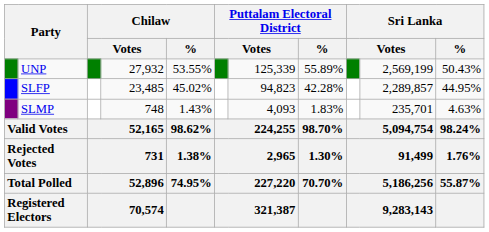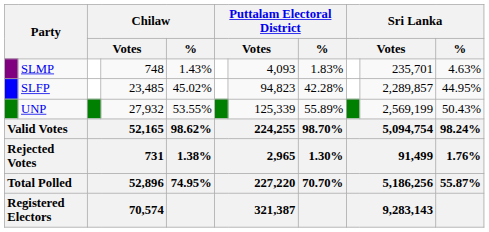 <table class="wikitable">
 <tr>
 <th colspan="2" width="144px"rowspan="2">Party</th>
 <th colspan="3" width="216px">Chilaw</th>
 <th colspan="3" width="216px"><a href='#'>Puttalam Electoral District</a></th>
 <th colspan="3" width="216px">Sri Lanka</th>
 </tr>
 <tr>
 <th colspan="2" width="144px">Votes</th>
 <th>%</th>
 <th colspan="2" width="144px">Votes</th>
 <th>%</th>
 <th colspan="2" width="144px">Votes</th>
 <th>%</th>
 </tr>
 <tr>
-<td style="background-color:green;" width="10px"></td>
-<td style="text-align:left;"><a href='#'>UNP</a></td>
-<td style="background-color:green;" width="10px"></td>
-<td style="text-align:right;">27,932</td>
-<td style="text-align:right;">53.55%</td>
-<td style="background-color:green;" width="10px"></td>
-<td style="text-align:right;">125,339</td>
-<td style="text-align:right;">55.89%</td>
-<td style="background-color:green;" width="10px"></td>
-<td style="text-align:right;">2,569,199</td>
-<td style="text-align:right;">50.43%</td>
+<td style="background-color:purple;" width="10px"></td>
+<td style="text-align:left;"><a href='#'>SLMP</a></td>
+<td style="background-color:white;" width="10px"></td>
+<td style="text-align:right;">748</td>
+<td style="text-align:right;">1.43%</td>
+<td style="background-color:white;" width="10px"></td>
+<td style="text-align:right;">4,093</td>
+<td style="text-align:right;">1.83%</td>
+<td style="background-color:white;" width="10px"></td>
+<td style="text-align:right;">235,701</td>
+<td style="text-align:right;">4.63%</td>
 </tr>
 <tr>
 <td style="background-color:blue;" width="10px"></td>
 <td style="text-align:left;"><a href='#'>SLFP</a></td>
 <td style="background-color:white;" width="10px"></td>
 <td style="text-align:right;">23,485</td>
 <td style="text-align:right;">45.02%</td>
 <td style="background-color:white;" width="10px"></td>
 <td style="text-align:right;">94,823</td>
 <td style="text-align:right;">42.28%</td>
 <td style="background-color:white;" width="10px"></td>
 <td style="text-align:right;">2,289,857</td>
 <td style="text-align:right;">44.95%</td>
 </tr>
 <tr>
-<td style="background-color:purple;" width="10px"></td>
-<td style="text-align:left;"><a href='#'>SLMP</a></td>
-<td style="background-color:white;" width="10px"></td>
-<td style="text-align:right;">748</td>
-<td style="text-align:right;">1.43%</td>
-<td style="background-color:white;" width="10px"></td>
-<td style="text-align:right;">4,093</td>
-<td style="text-align:right;">1.83%</td>
-<td style="background-color:white;" width="10px"></td>
-<td style="text-align:right;">235,701</td>
-<td style="text-align:right;">4.63%</td>
+<td style="background-color:green;" width="10px"></td>
+<td style="text-align:left;"><a href='#'>UNP</a></td>
+<td style="background-color:green;" width="10px"></td>
+<td style="text-align:right;">27,932</td>
+<td style="text-align:right;">53.55%</td>
+<td style="background-color:green;" width="10px"></td>
+<td style="text-align:right;">125,339</td>
+<td style="text-align:right;">55.89%</td>
+<td style="background-color:green;" width="10px"></td>
+<td style="text-align:right;">2,569,199</td>
+<td style="text-align:right;">50.43%</td>
 </tr>
 <tr>
 <th colspan="2" width="144px"style="text-align:left;">Valid Votes</th>
 <th style="text-align:right;"colspan="2" width="144px">52,165</th>
 <th style="text-align:right;">98.62%</th>
 <th style="text-align:right;"colspan="2" width="144px">224,255</th>
 <th style="text-align:right;">98.70%</th>
 <th style="text-align:right;"colspan="2" width="144px">5,094,754</th>
 <th style="text-align:right;">98.24%</th>
 </tr>
 <tr>
 <th colspan="2" width="144px"style="text-align:left;">Rejected Votes</th>
 <th style="text-align:right;"colspan="2" width="144px">731</th>
 <th style="text-align:right;">1.38%</th>
 <th style="text-align:right;"colspan="2" width="144px">2,965</th>
 <th style="text-align:right;">1.30%</th>
 <th style="text-align:right;"colspan="2" width="144px">91,499</th>
 <th style="text-align:right;">1.76%</th>
 </tr>
 <tr>
 <th colspan="2" width="144px"style="text-align:left;">Total Polled</th>
 <th style="text-align:right;"colspan="2" width="144px">52,896</th>
 <th style="text-align:right;">74.95%</th>
 <th style="text-align:right;"colspan="2" width="144px">227,220</th>
 <th style="text-align:right;">70.70%</th>
 <th style="text-align:right;"colspan="2" width="144px">5,186,256</th>
 <th style="text-align:right;">55.87%</th>
 </tr>
 <tr>
 <th colspan="2" width="144px"style="text-align:left;">Registered Electors</th>
 <th style="text-align:right;"colspan="2" width="144px">70,574</th>
 <th></th>
 <th style="text-align:right;"colspan="2" width="144px">321,387</th>
 <th></th>
 <th style="text-align:right;"colspan="2" width="144px">9,283,143</th>
 <th></th>
 </tr>
 </table>
